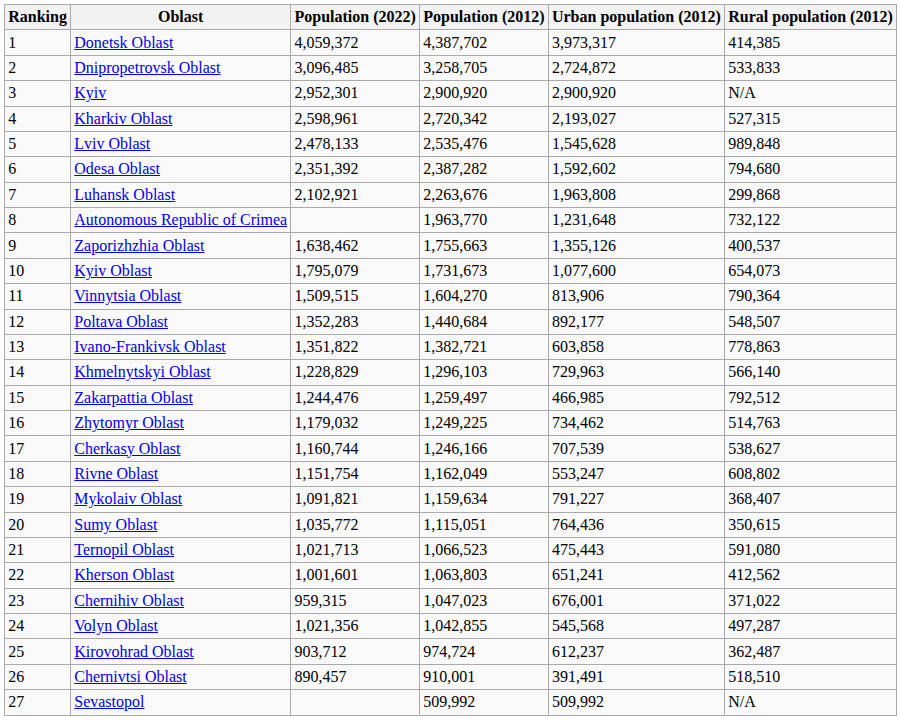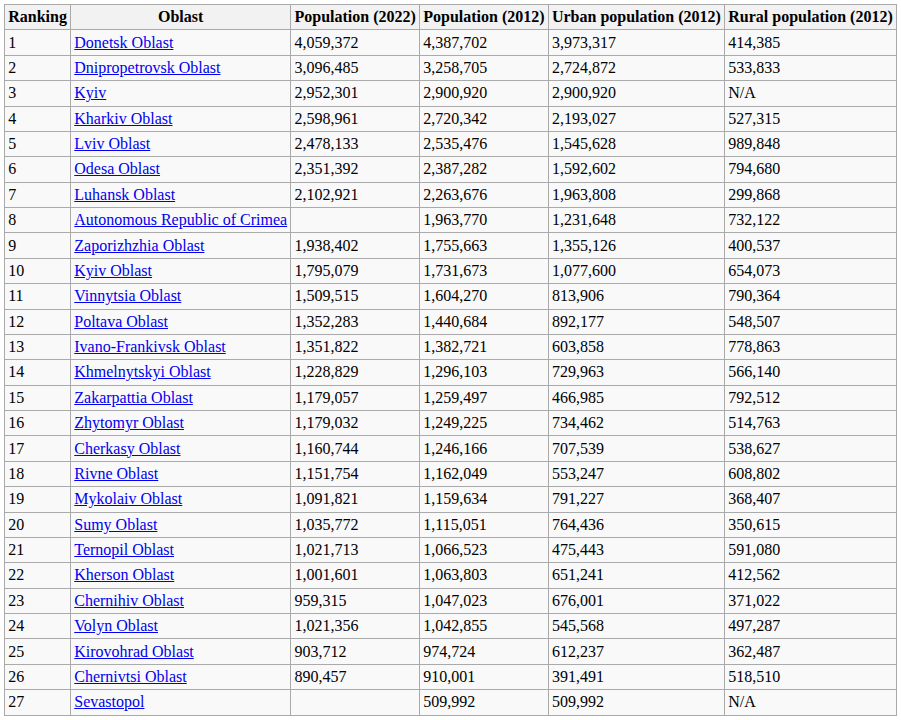 <table class="wikitable sortable">
 <tr>
 <th>Ranking</th>
 <th>Oblast</th>
 <th>Population (2022)</th>
 <th>Population (2012)</th>
 <th>Urban population (2012)</th>
 <th>Rural population (2012)</th>
 </tr>
 <tr>
 <td>1</td>
 <td><a href='#'>Donetsk Oblast</a></td>
 <td>4,059,372</td>
 <td>4,387,702</td>
 <td>3,973,317</td>
 <td>414,385</td>
 </tr>
 <tr>
 <td>2</td>
 <td><a href='#'>Dnipropetrovsk Oblast</a></td>
 <td>3,096,485</td>
 <td>3,258,705</td>
 <td>2,724,872</td>
 <td>533,833</td>
 </tr>
 <tr>
 <td>3</td>
 <td><a href='#'>Kyiv</a></td>
 <td>2,952,301</td>
 <td>2,900,920</td>
 <td>2,900,920</td>
 <td>N/A</td>
 </tr>
 <tr>
 <td>4</td>
 <td><a href='#'>Kharkiv Oblast</a></td>
 <td>2,598,961</td>
 <td>2,720,342</td>
 <td>2,193,027</td>
 <td>527,315</td>
 </tr>
 <tr>
 <td>5</td>
 <td><a href='#'>Lviv Oblast</a></td>
 <td>2,478,133</td>
 <td>2,535,476</td>
 <td>1,545,628</td>
 <td>989,848</td>
 </tr>
 <tr>
 <td>6</td>
 <td><a href='#'>Odesa Oblast</a></td>
 <td>2,351,392</td>
 <td>2,387,282</td>
 <td>1,592,602</td>
 <td>794,680</td>
 </tr>
 <tr>
 <td>7</td>
 <td><a href='#'>Luhansk Oblast</a></td>
 <td>2,102,921</td>
 <td>2,263,676</td>
 <td>1,963,808</td>
 <td>299,868</td>
 </tr>
 <tr>
 <td>8</td>
 <td><a href='#'>Autonomous Republic of Crimea</a></td>
 <td></td>
 <td>1,963,770</td>
 <td>1,231,648</td>
 <td>732,122</td>
 </tr>
 <tr>
 <td>9</td>
 <td><a href='#'>Zaporizhzhia Oblast</a></td>
-<td>1,638,462</td>
+<td>1,938,402</td>
 <td>1,755,663</td>
 <td>1,355,126</td>
 <td>400,537</td>
 </tr>
 <tr>
 <td>10</td>
 <td><a href='#'>Kyiv Oblast</a></td>
 <td>1,795,079</td>
 <td>1,731,673</td>
 <td>1,077,600</td>
 <td>654,073</td>
 </tr>
 <tr>
 <td>11</td>
 <td><a href='#'>Vinnytsia Oblast</a></td>
 <td>1,509,515</td>
 <td>1,604,270</td>
 <td>813,906</td>
 <td>790,364</td>
 </tr>
 <tr>
 <td>12</td>
 <td><a href='#'>Poltava Oblast</a></td>
 <td>1,352,283</td>
 <td>1,440,684</td>
 <td>892,177</td>
 <td>548,507</td>
 </tr>
 <tr>
 <td>13</td>
 <td><a href='#'>Ivano-Frankivsk Oblast</a></td>
 <td>1,351,822</td>
 <td>1,382,721</td>
 <td>603,858</td>
 <td>778,863</td>
 </tr>
 <tr>
 <td>14</td>
 <td><a href='#'>Khmelnytskyi Oblast</a></td>
 <td>1,228,829</td>
 <td>1,296,103</td>
 <td>729,963</td>
 <td>566,140</td>
 </tr>
 <tr>
 <td>15</td>
 <td><a href='#'>Zakarpattia Oblast</a></td>
-<td>1,244,476</td>
+<td>1,179,057</td>
 <td>1,259,497</td>
 <td>466,985</td>
 <td>792,512</td>
 </tr>
 <tr>
 <td>16</td>
 <td><a href='#'>Zhytomyr Oblast</a></td>
 <td>1,179,032</td>
 <td>1,249,225</td>
 <td>734,462</td>
 <td>514,763</td>
 </tr>
 <tr>
 <td>17</td>
 <td><a href='#'>Cherkasy Oblast</a></td>
 <td>1,160,744</td>
 <td>1,246,166</td>
 <td>707,539</td>
 <td>538,627</td>
 </tr>
 <tr>
 <td>18</td>
 <td><a href='#'>Rivne Oblast</a></td>
 <td>1,151,754</td>
 <td>1,162,049</td>
 <td>553,247</td>
 <td>608,802</td>
 </tr>
 <tr>
 <td>19</td>
 <td><a href='#'>Mykolaiv Oblast</a></td>
 <td>1,091,821</td>
 <td>1,159,634</td>
 <td>791,227</td>
 <td>368,407</td>
 </tr>
 <tr>
 <td>20</td>
 <td><a href='#'>Sumy Oblast</a></td>
 <td>1,035,772</td>
 <td>1,115,051</td>
 <td>764,436</td>
 <td>350,615</td>
 </tr>
 <tr>
 <td>21</td>
 <td><a href='#'>Ternopil Oblast</a></td>
 <td>1,021,713</td>
 <td>1,066,523</td>
 <td>475,443</td>
 <td>591,080</td>
 </tr>
 <tr>
 <td>22</td>
 <td><a href='#'>Kherson Oblast</a></td>
 <td>1,001,601</td>
 <td>1,063,803</td>
 <td>651,241</td>
 <td>412,562</td>
 </tr>
 <tr>
 <td>23</td>
 <td><a href='#'>Chernihiv Oblast</a></td>
 <td>959,315</td>
 <td>1,047,023</td>
 <td>676,001</td>
 <td>371,022</td>
 </tr>
 <tr>
 <td>24</td>
 <td><a href='#'>Volyn Oblast</a></td>
 <td>1,021,356</td>
 <td>1,042,855</td>
 <td>545,568</td>
 <td>497,287</td>
 </tr>
 <tr>
 <td>25</td>
 <td><a href='#'>Kirovohrad Oblast</a></td>
 <td>903,712</td>
 <td>974,724</td>
 <td>612,237</td>
 <td>362,487</td>
 </tr>
 <tr>
 <td>26</td>
 <td><a href='#'>Chernivtsi Oblast</a></td>
 <td>890,457</td>
 <td>910,001</td>
 <td>391,491</td>
 <td>518,510</td>
 </tr>
 <tr>
 <td>27</td>
 <td><a href='#'>Sevastopol</a></td>
 <td></td>
 <td>509,992</td>
 <td>509,992</td>
 <td>N/A</td>
 </tr>
 </table>
